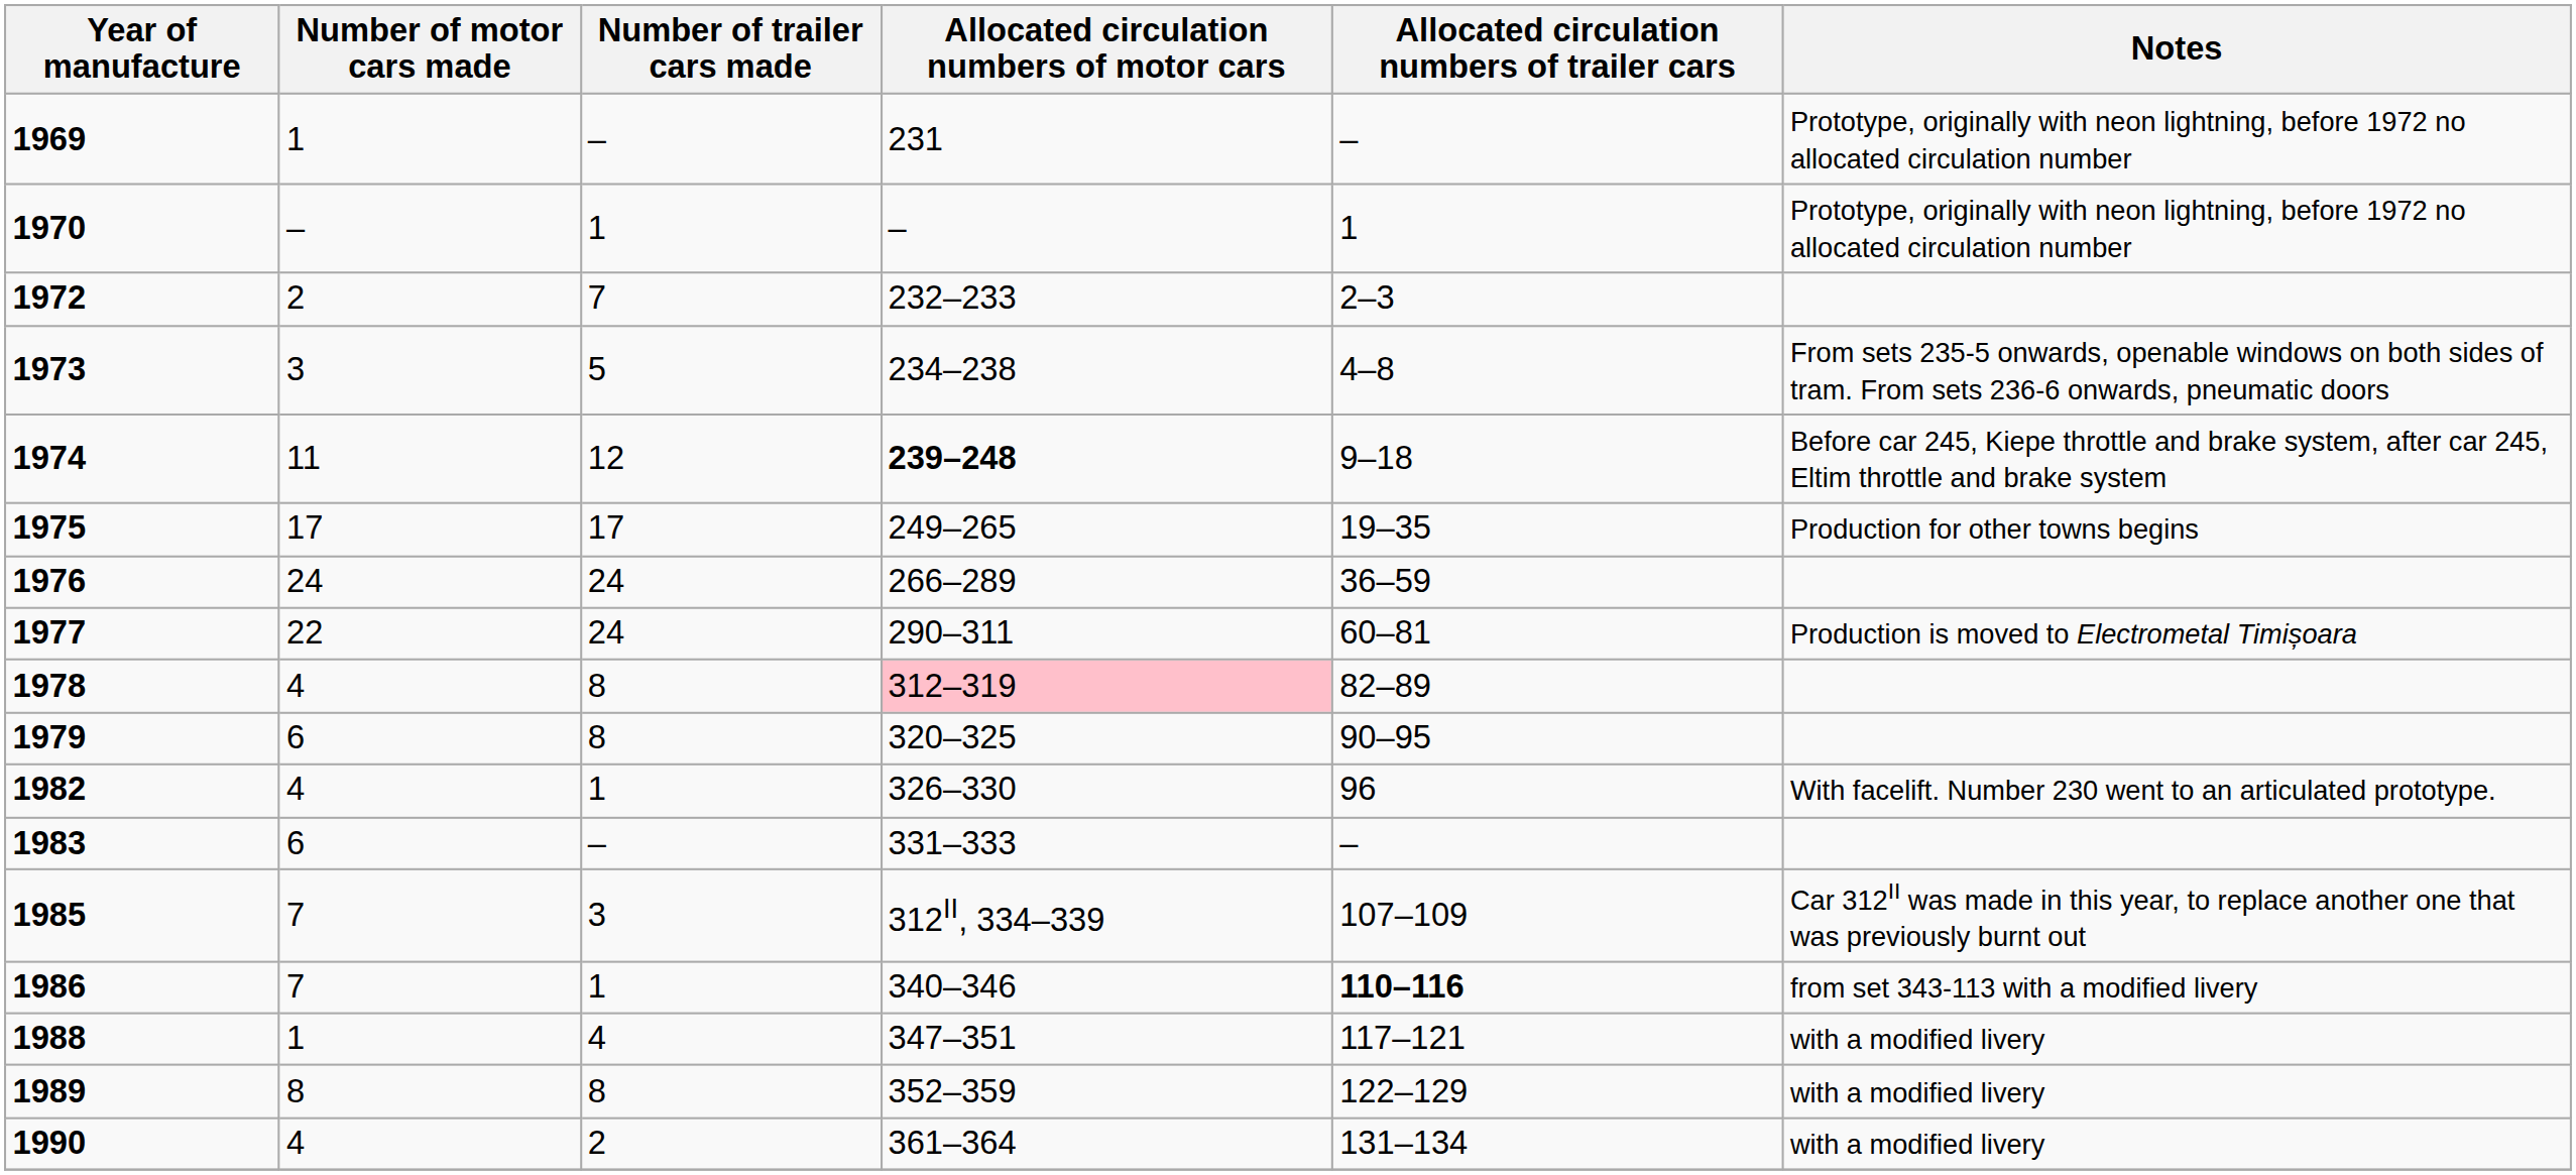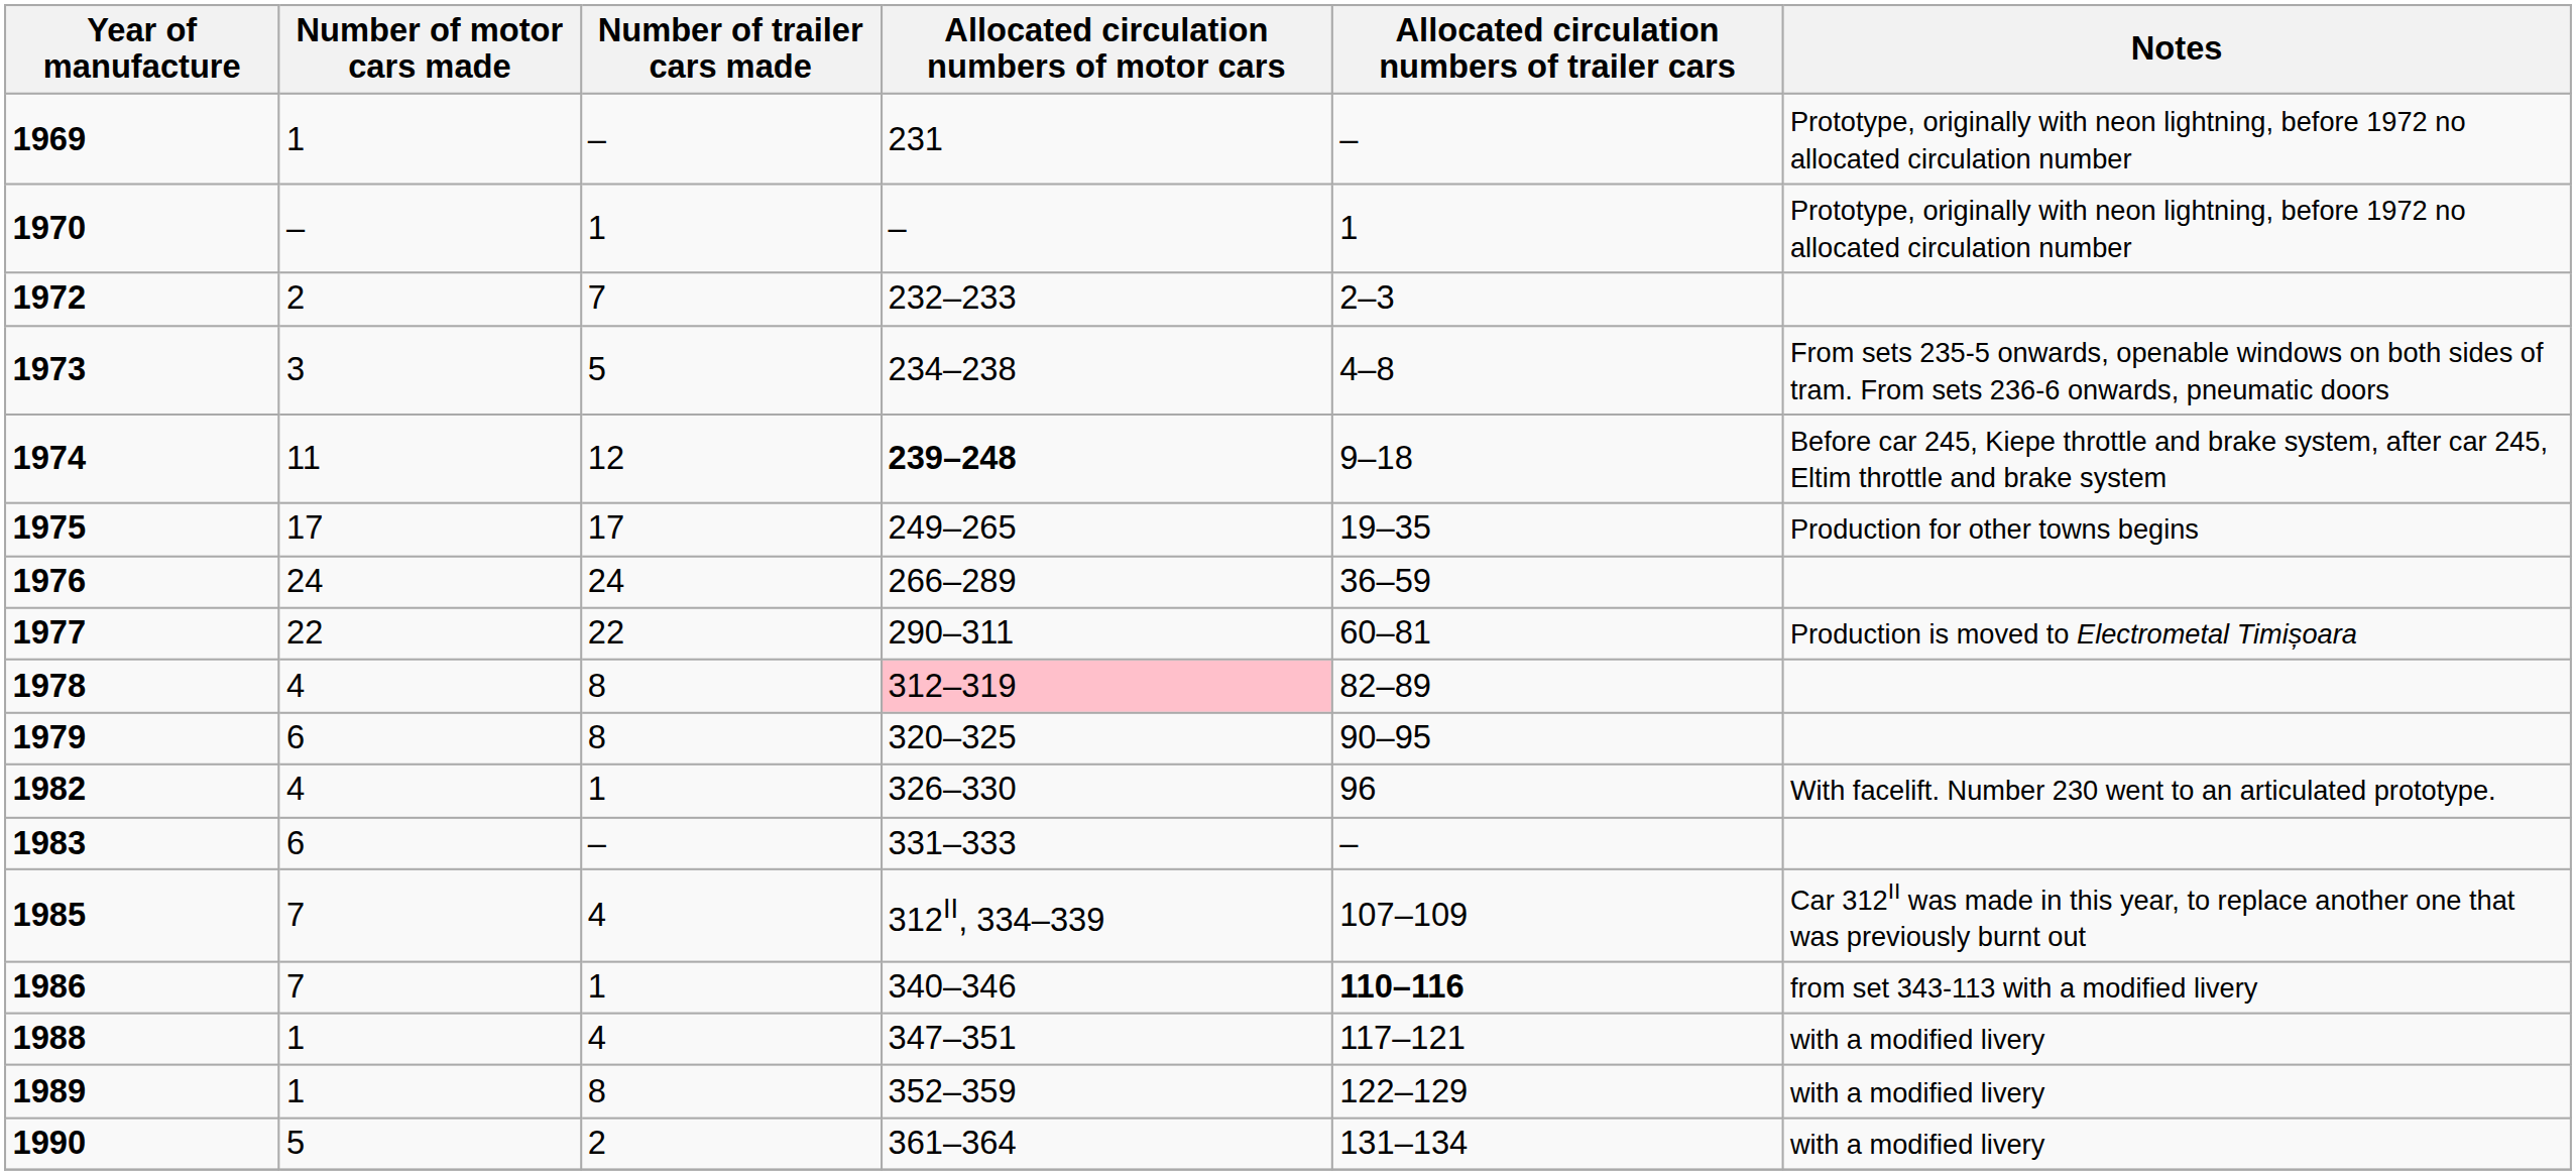 <table class="prettytable">
 <tr style="background:#E0E0E0;">
 <th>Year of manufacture</th>
 <th>Number of motor cars made</th>
 <th>Number of trailer cars made</th>
 <th>Allocated circulation numbers of motor cars</th>
 <th>Allocated circulation numbers of trailer cars</th>
 <th>Notes</th>
 </tr>
 <tr>
 <td><strong>1969</strong></td>
 <td>1</td>
 <td>–</td>
 <td>231</td>
 <td>–</td>
 <td><small>Prototype, originally with neon lightning, before 1972 no allocated circulation number</small></td>
 </tr>
 <tr>
 <td><strong>1970</strong></td>
 <td>–</td>
 <td>1</td>
 <td>–</td>
 <td>1</td>
 <td><small>Prototype, originally with neon lightning, before 1972 no allocated circulation number</small></td>
 </tr>
 <tr>
 <td><strong>1972</strong></td>
 <td>2</td>
 <td>7</td>
 <td>232–233</td>
 <td>2–3</td>
 <td></td>
 </tr>
 <tr>
 <td><strong>1973</strong></td>
 <td>3</td>
 <td>5</td>
 <td>234–238</td>
 <td>4–8</td>
 <td><small>From sets 235-5 onwards, openable windows on both sides of tram. From sets 236-6 onwards, pneumatic doors</small></td>
 </tr>
 <tr>
 <td><strong>1974</strong></td>
 <td>11</td>
 <td>12</td>
 <td><strong>239–248</strong></td>
 <td>9–18</td>
 <td><small>Before car 245, Kiepe throttle and brake system, after car 245, Eltim throttle and brake system</small></td>
 </tr>
 <tr>
 <td><strong>1975</strong></td>
 <td>17</td>
 <td>17</td>
 <td>249–265</td>
 <td>19–35</td>
 <td><small>Production for other towns begins</small></td>
 </tr>
 <tr>
 <td><strong>1976</strong></td>
 <td>24</td>
 <td>24</td>
 <td>266–289</td>
 <td>36–59</td>
 <td></td>
 </tr>
 <tr>
 <td><strong>1977</strong></td>
 <td>22</td>
-<td>24</td>
+<td>22</td>
 <td>290–311</td>
 <td>60–81</td>
 <td><small>Production is moved to <em>Electrometal Timișoara</em></small></td>
 </tr>
 <tr>
 <td><strong>1978</strong></td>
 <td>4</td>
 <td>8</td>
 <td style="background: pink;">312–319</td>
 <td>82–89</td>
 <td></td>
 </tr>
 <tr>
 <td><strong>1979</strong></td>
 <td>6</td>
 <td>8</td>
 <td>320–325</td>
 <td>90–95</td>
 <td></td>
 </tr>
 <tr>
 <td><strong>1982</strong></td>
 <td>4</td>
 <td>1</td>
 <td>326–330</td>
 <td>96</td>
 <td><small>With facelift. Number 230 went to an articulated prototype.</small></td>
 </tr>
 <tr>
 <td><strong>1983</strong></td>
 <td>6</td>
 <td>–</td>
 <td>331–333</td>
 <td>–</td>
 <td></td>
 </tr>
 <tr>
 <td><strong>1985</strong></td>
 <td>7</td>
-<td>3</td>
+<td>4</td>
 <td>312<sup>II</sup>, 334–339</td>
 <td>107–109</td>
 <td><small>Car 312<sup>II</sup> was made in this year, to replace another one that was previously burnt out</small></td>
 </tr>
 <tr>
 <td><strong>1986</strong></td>
 <td>7</td>
 <td>1</td>
 <td>340–346</td>
 <td><strong>110–116</strong></td>
 <td><small>from set 343-113 with a modified livery</small></td>
 </tr>
 <tr>
 <td><strong>1988</strong></td>
 <td>1</td>
 <td>4</td>
 <td>347–351</td>
 <td>117–121</td>
 <td><small>with a modified livery</small></td>
 </tr>
 <tr>
 <td><strong>1989</strong></td>
-<td>8</td>
+<td>1</td>
 <td>8</td>
 <td>352–359</td>
 <td>122–129</td>
 <td><small>with a modified livery</small></td>
 </tr>
 <tr>
 <td><strong>1990</strong></td>
-<td>4</td>
+<td>5</td>
 <td>2</td>
 <td>361–364</td>
 <td>131–134</td>
 <td><small>with a modified livery</small></td>
 </tr>
 <tr>
 </tr>
 </table>
